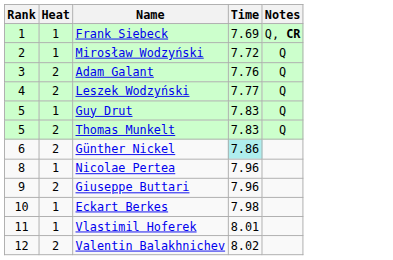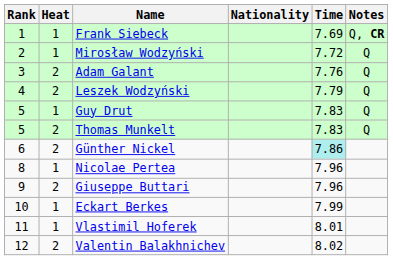 <table class="wikitable sortable" style="text-align:center">
 <tr>
 <th>Rank</th>
 <th>Heat</th>
 <th>Name</th>
+<th>Nationality</th>
 <th>Time</th>
 <th>Notes</th>
 </tr>
 <tr bgcolor=ccffcc>
 <td>1</td>
 <td>1</td>
 <td align="left"><a href='#'>Frank Siebeck</a></td>
+<td align=left></td>
 <td>7.69</td>
 <td>Q, <strong>CR</strong></td>
 </tr>
 <tr bgcolor=ccffcc>
 <td>2</td>
 <td>1</td>
 <td align="left"><a href='#'>Mirosław Wodzyński</a></td>
+<td align=left></td>
 <td>7.72</td>
 <td>Q</td>
 </tr>
 <tr bgcolor=ccffcc>
 <td>3</td>
 <td>2</td>
 <td align="left"><a href='#'>Adam Galant</a></td>
+<td align=left></td>
 <td>7.76</td>
 <td>Q</td>
 </tr>
 <tr bgcolor=ccffcc>
 <td>4</td>
 <td>2</td>
 <td align="left"><a href='#'>Leszek Wodzyński</a></td>
-<td>7.77</td>
+<td align=left></td>
+<td>7.79</td>
 <td>Q</td>
 </tr>
 <tr bgcolor=ccffcc>
 <td>5</td>
 <td>1</td>
 <td align="left"><a href='#'>Guy Drut</a></td>
+<td align=left></td>
 <td>7.83</td>
 <td>Q</td>
 </tr>
 <tr bgcolor=ccffcc>
 <td>5</td>
 <td>2</td>
 <td align="left"><a href='#'>Thomas Munkelt</a></td>
+<td align=left></td>
 <td>7.83</td>
 <td>Q</td>
 </tr>
 <tr>
 <td>6</td>
 <td>2</td>
 <td align="left"><a href='#'>Günther Nickel</a></td>
+<td align=left></td>
 <td style="background: paleturquoise;">7.86</td>
 <td></td>
 </tr>
 <tr>
 <td>8</td>
 <td>1</td>
 <td align="left"><a href='#'>Nicolae Pertea</a></td>
+<td align=left></td>
 <td>7.96</td>
 <td></td>
 </tr>
 <tr>
 <td>9</td>
 <td>2</td>
 <td align="left"><a href='#'>Giuseppe Buttari</a></td>
+<td align=left></td>
 <td>7.96</td>
 <td></td>
 </tr>
 <tr>
 <td>10</td>
 <td>1</td>
 <td align="left"><a href='#'>Eckart Berkes</a></td>
-<td>7.98</td>
+<td align=left></td>
+<td>7.99</td>
 <td></td>
 </tr>
 <tr>
 <td>11</td>
 <td>1</td>
 <td align="left"><a href='#'>Vlastimil Hoferek</a></td>
+<td align=left></td>
 <td>8.01</td>
 <td></td>
 </tr>
 <tr>
 <td>12</td>
 <td>2</td>
 <td align="left"><a href='#'>Valentin Balakhnichev</a></td>
+<td align=left></td>
 <td>8.02</td>
 <td></td>
 </tr>
 </table>
